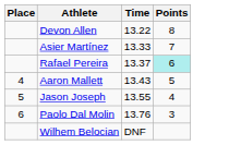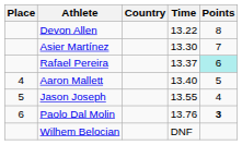 <table class="wikitable">
 <tr>
 <th>Place</th>
 <th>Athlete</th>
+<th>Country</th>
 <th>Time</th>
 <th>Points</th>
 </tr>
 <tr>
 <td align=center></td>
 <td><a href='#'>Devon Allen</a></td>
+<td></td>
 <td>13.22</td>
 <td align=center>8</td>
 </tr>
 <tr>
 <td align=center></td>
 <td><a href='#'>Asier Martínez</a></td>
-<td>13.33</td>
+<td></td>
+<td>13.30</td>
 <td align=center>7</td>
 </tr>
 <tr>
 <td align=center></td>
 <td><a href='#'>Rafael Pereira</a></td>
+<td></td>
 <td>13.37</td>
 <td align=center style="background: paleturquoise;">6</td>
 </tr>
 <tr>
 <td align=center>4</td>
 <td><a href='#'>Aaron Mallett</a></td>
-<td>13.43</td>
+<td></td>
+<td>13.40</td>
 <td align=center>5</td>
 </tr>
 <tr>
 <td align=center>5</td>
 <td><a href='#'>Jason Joseph</a></td>
+<td></td>
 <td>13.55</td>
 <td align=center>4</td>
 </tr>
 <tr>
 <td align=center>6</td>
 <td><a href='#'>Paolo Dal Molin</a></td>
+<td></td>
 <td>13.76</td>
-<td align=center>3</td>
+<td align=center><strong>3</strong></td>
 </tr>
 <tr>
 <td align=center></td>
 <td><a href='#'>Wilhem Belocian</a></td>
+<td></td>
 <td>DNF</td>
 <td align=center></td>
 </tr>
 </table>
